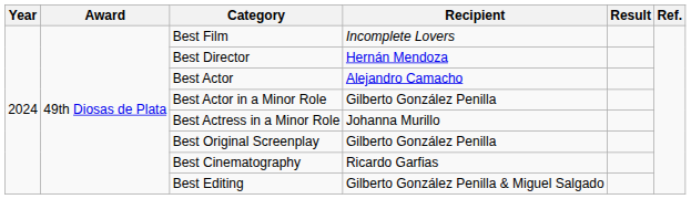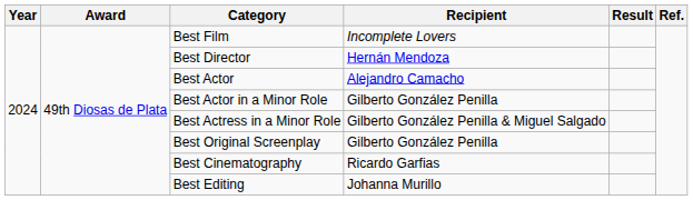 <table class="wikitable">
 <tr>
 <th>Year</th>
 <th>Award</th>
 <th>Category</th>
 <th>Recipient</th>
 <th>Result</th>
 <th>Ref.</th>
 </tr>
 <tr>
 <td rowspan="8">2024</td>
 <td rowspan="8">49th <a href='#'>Diosas de Plata</a></td>
 <td>Best Film</td>
 <td><em>Incomplete Lovers</em></td>
 <td></td>
 <td rowspan="8"></td>
 </tr>
 <tr>
 <td>Best Director</td>
 <td><a href='#'>Hernán Mendoza</a></td>
 <td></td>
 </tr>
 <tr>
 <td>Best Actor</td>
 <td><a href='#'>Alejandro Camacho</a></td>
 <td></td>
 </tr>
 <tr>
 <td>Best Actor in a Minor Role</td>
 <td>Gilberto González Penilla</td>
 <td></td>
 </tr>
 <tr>
 <td>Best Actress in a Minor Role</td>
-<td>Johanna Murillo</td>
+<td>Gilberto González Penilla & Miguel Salgado</td>
 <td></td>
 </tr>
 <tr>
 <td>Best Original Screenplay</td>
 <td>Gilberto González Penilla</td>
 <td></td>
 </tr>
 <tr>
 <td>Best Cinematography</td>
 <td>Ricardo Garfias</td>
 <td></td>
 </tr>
 <tr>
 <td>Best Editing</td>
-<td>Gilberto González Penilla & Miguel Salgado</td>
+<td>Johanna Murillo</td>
 <td></td>
 </tr>
 </table>
